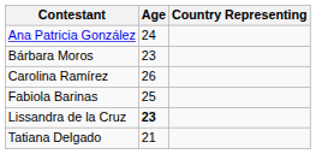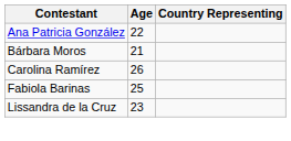 <table class="wikitable">
 <tr>
 <th>Contestant</th>
 <th>Age</th>
 <th>Country Representing</th>
 </tr>
 <tr>
 <td><a href='#'>Ana Patricia González</a></td>
-<td>24</td>
+<td>22</td>
 <td><strong></strong></td>
 </tr>
 <tr>
 <td>Bárbara Moros</td>
-<td>23</td>
+<td>21</td>
 <td><strong></strong></td>
 </tr>
 <tr>
 <td>Carolina Ramírez</td>
 <td>26</td>
 <td><strong></strong></td>
 </tr>
 <tr>
 <td>Fabiola Barinas</td>
 <td>25</td>
 <td><strong></strong></td>
 </tr>
 <tr>
 <td>Lissandra de la Cruz</td>
-<td><strong>23</strong></td>
-<td><strong></strong></td>
-</tr>
-<tr>
-<td>Tatiana Delgado</td>
-<td>21</td>
+<td>23</td>
 <td><strong></strong></td>
 </tr>
 </table>
